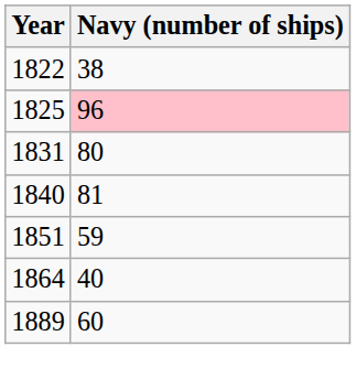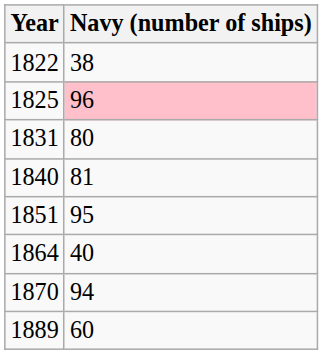 <table class="wikitable"  style="float:left; margin-left:10px;">
 <tr>
 <th>Year</th>
 <th>Navy (number of ships)</th>
 </tr>
 <tr>
 <td>1822</td>
 <td>38</td>
 </tr>
 <tr>
 <td>1825</td>
 <td style="background: pink;">96</td>
 </tr>
 <tr>
 <td>1831</td>
 <td>80</td>
 </tr>
 <tr>
 <td>1840</td>
 <td>81</td>
 </tr>
 <tr>
 <td>1851</td>
-<td>59</td>
+<td>95</td>
 </tr>
 <tr>
 <td>1864</td>
 <td>40</td>
 </tr>
 <tr>
+<td>1870</td>
+<td>94</td>
+</tr>
+<tr>
 <td>1889</td>
 <td>60</td>
 </tr>
 </table>
